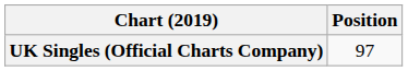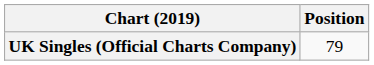 <table class="wikitable plainrowheaders" style="text-align:center">
 <tr>
 <th scope="col">Chart (2019)</th>
 <th scope="col">Position</th>
 </tr>
 <tr>
 <th scope="row">UK Singles (Official Charts Company)</th>
-<td>97</td>
+<td>79</td>
 </tr>
 </table>
